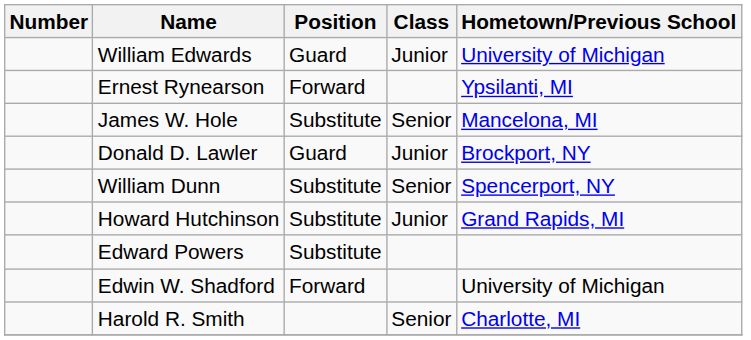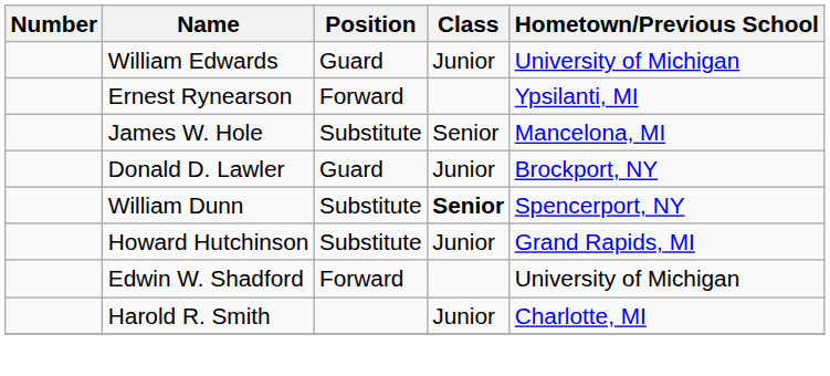 <table class="wikitable" style="font-size: 95%;">
 <tr>
 <th>Number</th>
 <th>Name</th>
 <th>Position</th>
 <th>Class</th>
 <th>Hometown/Previous School</th>
 </tr>
 <tr>
 <td></td>
 <td>William Edwards</td>
 <td>Guard</td>
 <td>Junior</td>
 <td><a href='#'>University of Michigan</a></td>
 </tr>
 <tr>
 <td></td>
 <td>Ernest Rynearson</td>
 <td>Forward</td>
 <td></td>
 <td><a href='#'>Ypsilanti, MI</a></td>
 </tr>
 <tr>
 <td></td>
 <td>James W. Hole</td>
 <td>Substitute</td>
 <td>Senior</td>
 <td><a href='#'>Mancelona, MI</a></td>
 </tr>
 <tr>
 <td></td>
 <td>Donald D. Lawler</td>
 <td>Guard</td>
 <td>Junior</td>
 <td><a href='#'>Brockport, NY</a></td>
 </tr>
 <tr>
 <td></td>
 <td>William Dunn</td>
 <td>Substitute</td>
-<td>Senior</td>
+<td><strong>Senior</strong></td>
 <td><a href='#'>Spencerport, NY</a></td>
 </tr>
 <tr>
 <td></td>
 <td>Howard Hutchinson</td>
 <td>Substitute</td>
 <td>Junior</td>
 <td><a href='#'>Grand Rapids, MI</a></td>
-</tr>
-<tr>
-<td></td>
-<td>Edward Powers</td>
-<td>Substitute</td>
-<td></td>
-<td></td>
 </tr>
 <tr>
 <td></td>
 <td>Edwin W. Shadford</td>
 <td>Forward</td>
 <td></td>
 <td>University of Michigan</td>
 </tr>
 <tr>
 <td></td>
 <td>Harold R. Smith</td>
 <td></td>
-<td>Senior</td>
+<td>Junior</td>
 <td><a href='#'>Charlotte, MI</a></td>
 </tr>
 <tr>
 </tr>
 </table>
